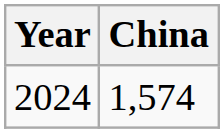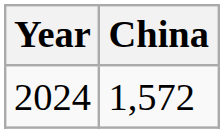 <table class="wikitable">
 <tr>
 <th>Year</th>
 <th>China</th>
 </tr>
 <tr>
 <td>2024</td>
-<td>1,574</td>
+<td>1,572</td>
 </tr>
 </table>
